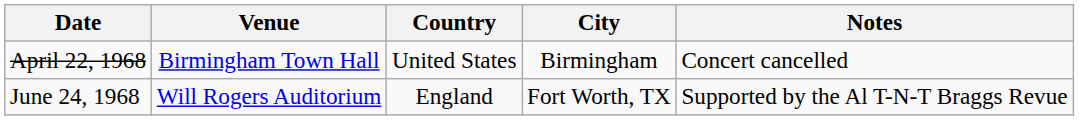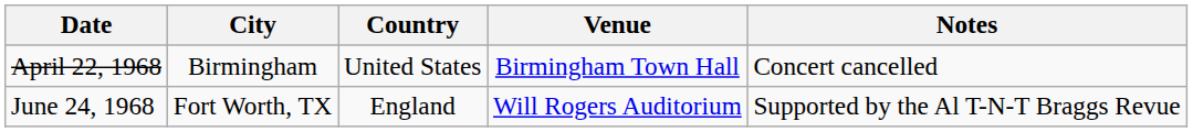 <table class="wikitable">
 <tr>
 <th>Date</th>
+<th>City</th>
+<th>Country</th>
 <th>Venue</th>
-<th>Country</th>
-<th>City</th>
 <th>Notes</th>
 </tr>
 <tr>
 <td><s>April 22, 1968</s></td>
+<td align="center">Birmingham</td>
+<td align="center">United States</td>
 <td align="center"><a href='#'>Birmingham Town Hall</a></td>
-<td align="center">United States</td>
-<td align="center">Birmingham</td>
 <td>Concert cancelled</td>
 </tr>
 <tr>
 <td>June 24, 1968</td>
+<td align="center">Fort Worth, TX</td>
+<td align="center">England</td>
 <td align="center"><a href='#'>Will Rogers Auditorium</a></td>
-<td align="center">England</td>
-<td align="center">Fort Worth, TX</td>
 <td>Supported by the Al T-N-T Braggs Revue</td>
 </tr>
 </table>
